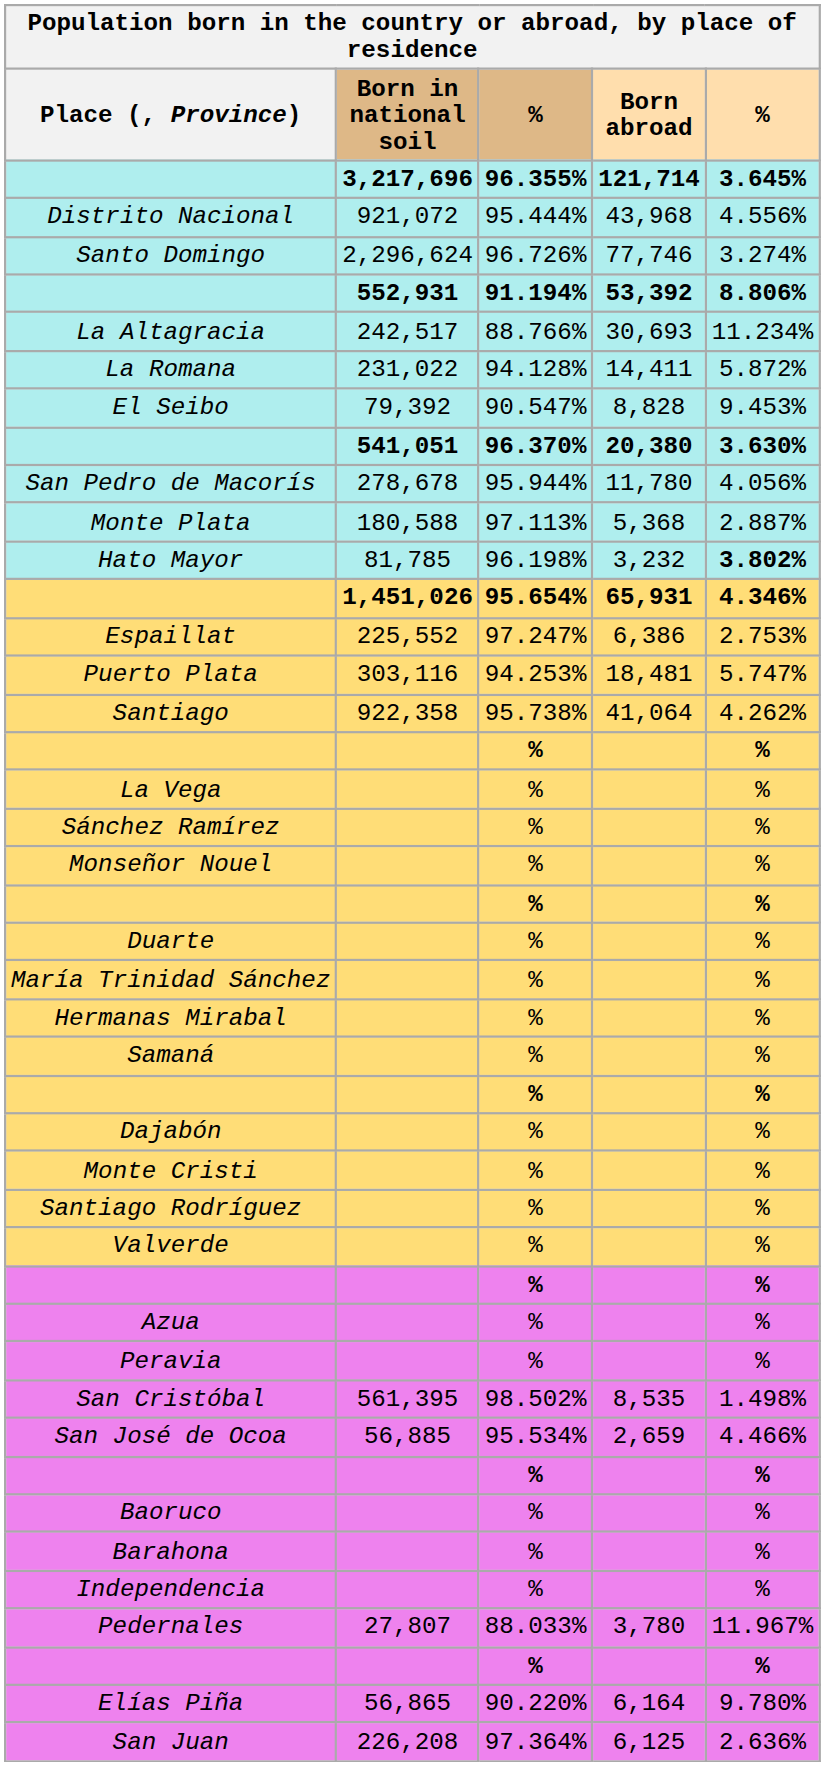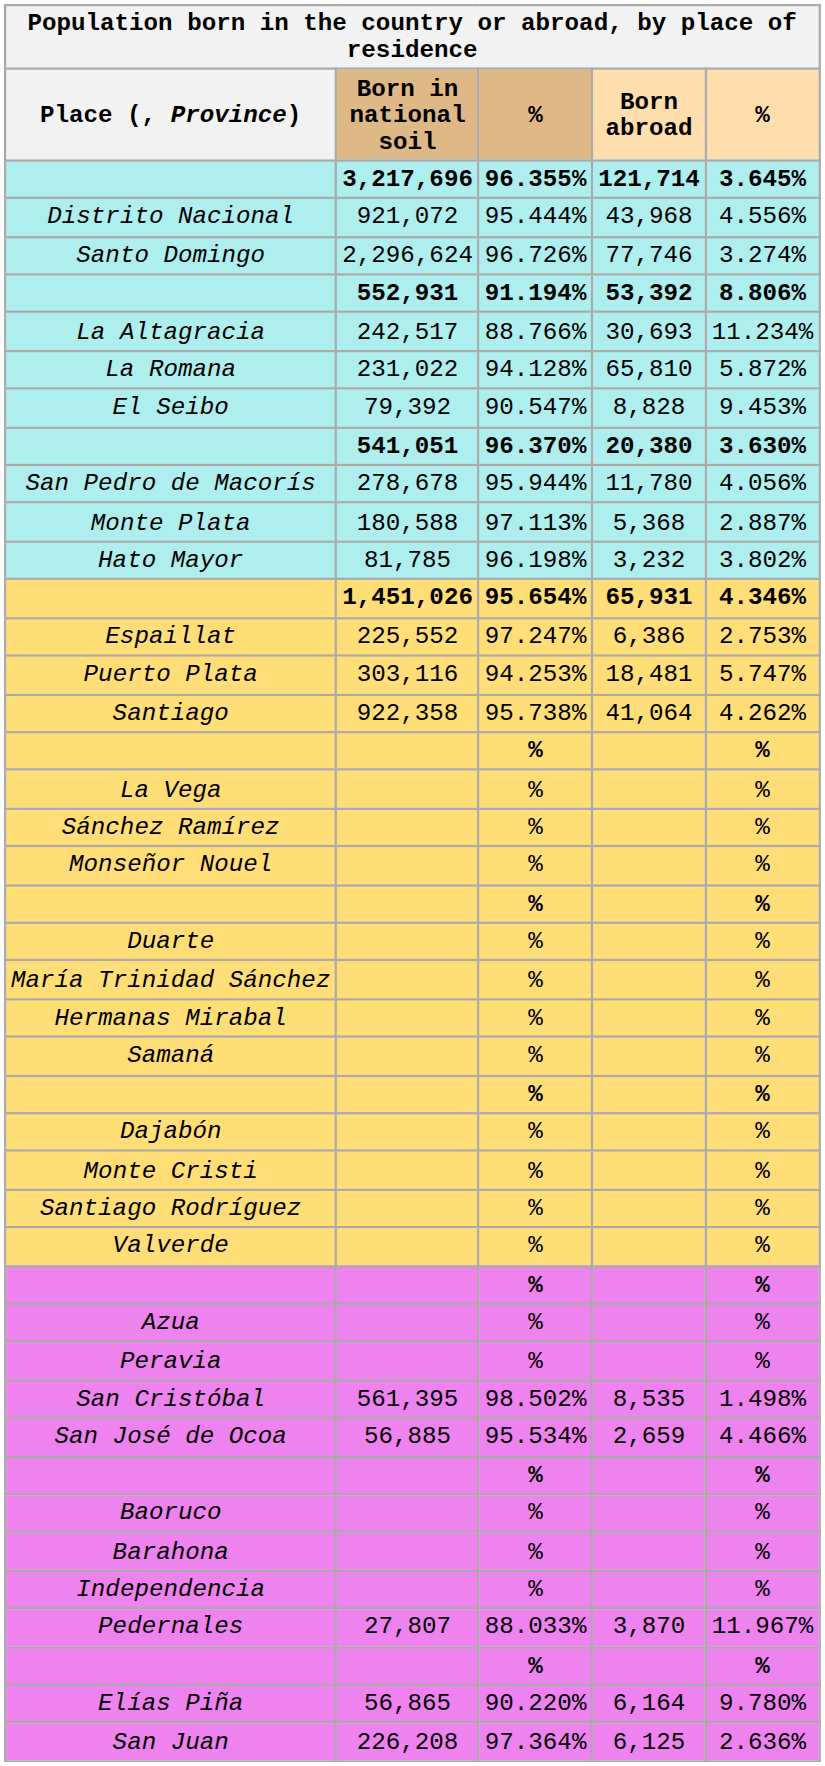 <table class="wikitable" id="cx103" style="text-align: center; margin-right: 8px; font-size: 85%; margin-bottom: 10px;" width="24%">
 <tr>
 <th colspan="16">Population born in the country or abroad, by place of residence</th>
 </tr>
 <tr>
 <th width="35%">Place (, <em>Province</em>)</th>
 <th width="20%" style="background:#DEB887">Born in national soil</th>
 <th width="5%"  style="background:#DEB887">%</th>
 <th width="20%" style="background:#FFDEAD">Born abroad</th>
 <th width="5%"  style="background:#FFDEAD">%</th>
 </tr>
 <tr bgcolor="#AFEEEE">
 <td><strong></strong></td>
 <td align="center"><strong>3,217,696</strong></td>
 <td align="center"><strong>96.355%</strong></td>
 <td align="center"><strong>121,714</strong></td>
 <td align="center"><strong>3.645%</strong></td>
 </tr>
 <tr bgcolor="#AFEEEE">
 <td><em>Distrito Nacional</em></td>
 <td align="center">921,072</td>
 <td align="center">95.444%</td>
 <td align="center">43,968</td>
 <td align="center">4.556%</td>
 </tr>
 <tr bgcolor="#AFEEEE">
 <td><em>Santo Domingo</em></td>
 <td align="center">2,296,624</td>
 <td align="center">96.726%</td>
 <td align="center">77,746</td>
 <td align="center">3.274%</td>
 </tr>
 <tr bgcolor="#AFEEEE">
 <td><strong></strong></td>
 <td align="center"><strong>552,931</strong></td>
 <td align="center"><strong>91.194%</strong></td>
 <td align="center"><strong>53,392</strong></td>
 <td align="center"><strong>8.806%</strong></td>
 </tr>
 <tr bgcolor="#AFEEEE">
 <td><em>La Altagracia</em></td>
 <td align="center">242,517</td>
 <td align="center">88.766%</td>
 <td align="center">30,693</td>
 <td align="center">11.234%</td>
 </tr>
 <tr bgcolor="#AFEEEE">
 <td><em>La Romana</em></td>
 <td align="center">231,022</td>
 <td align="center">94.128%</td>
-<td align="center">14,411</td>
+<td align="center">65,810</td>
 <td align="center">5.872%</td>
 </tr>
 <tr bgcolor="#AFEEEE">
 <td><em>El Seibo</em></td>
 <td align="center">79,392</td>
 <td align="center">90.547%</td>
 <td align="center">8,828</td>
 <td align="center">9.453%</td>
 </tr>
 <tr bgcolor="#AFEEEE">
 <td><strong></strong></td>
 <td align="center"><strong>541,051</strong></td>
 <td align="center"><strong>96.370%</strong></td>
 <td align="center"><strong>20,380</strong></td>
 <td align="center"><strong>3.630%</strong></td>
 </tr>
 <tr bgcolor="#AFEEEE">
 <td><em>San Pedro de Macorís</em></td>
 <td align="center">278,678</td>
 <td align="center">95.944%</td>
 <td align="center">11,780</td>
 <td align="center">4.056%</td>
 </tr>
 <tr bgcolor="#AFEEEE">
 <td><em>Monte Plata</em></td>
 <td align="center">180,588</td>
 <td align="center">97.113%</td>
 <td align="center">5,368</td>
 <td align="center">2.887%</td>
 </tr>
 <tr bgcolor="#AFEEEE">
 <td><em>Hato Mayor</em></td>
 <td align="center">81,785</td>
 <td align="center">96.198%</td>
 <td align="center">3,232</td>
-<td align="center"><strong>3.802%</strong></td>
+<td align="center">3.802%</td>
 </tr>
 <tr bgcolor="#FFDD77">
 <td><strong></strong></td>
 <td align="center"><strong>1,451,026</strong></td>
 <td align="center"><strong>95.654%</strong></td>
 <td align="center"><strong>65,931</strong></td>
 <td align="center"><strong>4.346%</strong></td>
 </tr>
 <tr bgcolor="#FFDD77">
 <td><em>Espaillat</em></td>
 <td align="center">225,552</td>
 <td align="center">97.247%</td>
 <td align="center">6,386</td>
 <td align="center">2.753%</td>
 </tr>
 <tr bgcolor="#FFDD77">
 <td><em>Puerto Plata</em></td>
 <td align="center">303,116</td>
 <td align="center">94.253%</td>
 <td align="center">18,481</td>
 <td align="center">5.747%</td>
 </tr>
 <tr bgcolor="#FFDD77">
 <td><em>Santiago</em></td>
 <td align="center">922,358</td>
 <td align="center">95.738%</td>
 <td align="center">41,064</td>
 <td align="center">4.262%</td>
 </tr>
 <tr bgcolor="#FFDD77">
 <td><strong></strong></td>
 <td align="center"><strong> </strong></td>
 <td align="center"><strong> %</strong></td>
 <td align="center"><strong> </strong></td>
 <td align="center"><strong> %</strong></td>
 </tr>
 <tr bgcolor="#FFDD77">
 <td><em>La Vega</em></td>
 <td align="center"></td>
 <td align="center">%</td>
 <td align="center"></td>
 <td align="center">%</td>
 </tr>
 <tr bgcolor="#FFDD77">
 <td><em>Sánchez Ramírez</em></td>
 <td align="center"></td>
 <td align="center">%</td>
 <td align="center"></td>
 <td align="center">%</td>
 </tr>
 <tr bgcolor="#FFDD77">
 <td><em>Monseñor Nouel</em></td>
 <td align="center"></td>
 <td align="center">%</td>
 <td align="center"></td>
 <td align="center">%</td>
 </tr>
 <tr bgcolor="#FFDD77">
 <td><strong></strong></td>
 <td align="center"><strong> </strong></td>
 <td align="center"><strong> %</strong></td>
 <td align="center"><strong> </strong></td>
 <td align="center"><strong> %</strong></td>
 </tr>
 <tr bgcolor="#FFDD77">
 <td><em>Duarte</em></td>
 <td align="center"></td>
 <td align="center">%</td>
 <td align="center"></td>
 <td align="center">%</td>
 </tr>
 <tr bgcolor="#FFDD77">
 <td><em>María Trinidad Sánchez</em></td>
 <td align="center"></td>
 <td align="center">%</td>
 <td align="center"></td>
 <td align="center">%</td>
 </tr>
 <tr bgcolor="#FFDD77">
 <td><em>Hermanas Mirabal</em></td>
 <td align="center"></td>
 <td align="center">%</td>
 <td align="center"></td>
 <td align="center">%</td>
 </tr>
 <tr bgcolor="#FFDD77">
 <td><em>Samaná</em></td>
 <td align="center"></td>
 <td align="center">%</td>
 <td align="center"></td>
 <td align="center">%</td>
 </tr>
 <tr bgcolor="#FFDD77">
 <td><strong></strong></td>
 <td align="center"><strong> </strong></td>
 <td align="center"><strong> %</strong></td>
 <td align="center"><strong> </strong></td>
 <td align="center"><strong> %</strong></td>
 </tr>
 <tr bgcolor="#FFDD77">
 <td><em>Dajabón</em></td>
 <td align="center"></td>
 <td align="center">%</td>
 <td align="center"></td>
 <td align="center">%</td>
 </tr>
 <tr bgcolor="#FFDD77">
 <td><em>Monte Cristi</em></td>
 <td align="center"></td>
 <td align="center">%</td>
 <td align="center"></td>
 <td align="center">%</td>
 </tr>
 <tr bgcolor="#FFDD77">
 <td><em>Santiago Rodríguez</em></td>
 <td align="center"></td>
 <td align="center">%</td>
 <td align="center"></td>
 <td align="center">%</td>
 </tr>
 <tr bgcolor="#FFDD77">
 <td><em>Valverde</em></td>
 <td align="center"></td>
 <td align="center">%</td>
 <td align="center"></td>
 <td align="center">%</td>
 </tr>
 <tr bgcolor="#EE82EE">
 <td><strong></strong></td>
 <td align="center"><strong> </strong></td>
 <td align="center"><strong> %</strong></td>
 <td align="center"><strong> </strong></td>
 <td align="center"><strong> %</strong></td>
 </tr>
 <tr bgcolor="#EE82EE">
 <td><em>Azua</em></td>
 <td align="center"></td>
 <td align="center">%</td>
 <td align="center"></td>
 <td align="center">%</td>
 </tr>
 <tr bgcolor="#EE82EE">
 <td><em>Peravia</em></td>
 <td align="center"></td>
 <td align="center">%</td>
 <td align="center"></td>
 <td align="center">%</td>
 </tr>
 <tr bgcolor="#EE82EE">
 <td><em>San Cristóbal</em></td>
 <td align="center">561,395</td>
 <td align="center">98.502%</td>
 <td align="center">8,535</td>
 <td align="center">1.498%</td>
 </tr>
 <tr bgcolor="#EE82EE">
 <td><em>San José de Ocoa</em></td>
 <td align="center">56,885</td>
 <td align="center">95.534%</td>
 <td align="center">2,659</td>
 <td align="center">4.466%</td>
 </tr>
 <tr bgcolor="#EE82EE">
 <td><strong></strong></td>
 <td align="center"><strong> </strong></td>
 <td align="center"><strong> %</strong></td>
 <td align="center"><strong> </strong></td>
 <td align="center"><strong> %</strong></td>
 </tr>
 <tr bgcolor="#EE82EE">
 <td><em>Baoruco</em></td>
 <td align="center"></td>
 <td align="center">%</td>
 <td align="center"></td>
 <td align="center">%</td>
 </tr>
 <tr bgcolor="#EE82EE">
 <td><em>Barahona</em></td>
 <td align="center"></td>
 <td align="center">%</td>
 <td align="center"></td>
 <td align="center">%</td>
 </tr>
 <tr bgcolor="#EE82EE">
 <td><em>Independencia</em></td>
 <td align="center"></td>
 <td align="center">%</td>
 <td align="center"></td>
 <td align="center">%</td>
 </tr>
 <tr bgcolor="#EE82EE">
 <td><em>Pedernales</em></td>
 <td align="center">27,807</td>
 <td align="center">88.033%</td>
-<td align="center">3,780</td>
+<td align="center">3,870</td>
 <td align="center">11.967%</td>
 </tr>
 <tr bgcolor="#EE82EE">
 <td><strong></strong></td>
 <td align="center"><strong> </strong></td>
 <td align="center"><strong> %</strong></td>
 <td align="center"><strong> </strong></td>
 <td align="center"><strong> %</strong></td>
 </tr>
 <tr bgcolor="#EE82EE">
 <td><em>Elías Piña</em></td>
 <td align="center">56,865</td>
 <td align="center">90.220%</td>
 <td align="center">6,164</td>
 <td align="center">9.780%</td>
 </tr>
 <tr bgcolor="#EE82EE">
 <td><em>San Juan</em></td>
 <td align="center">226,208</td>
 <td align="center">97.364%</td>
 <td align="center">6,125</td>
 <td align="center">2.636%</td>
 </tr>
 </table>
